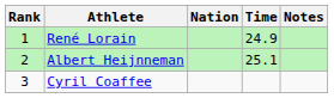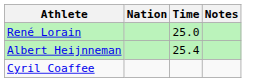 <table class="wikitable sortable" style="text-align:center">
 <tr>
-<th>Rank</th>
 <th>Athlete</th>
 <th>Nation</th>
 <th>Time</th>
 <th>Notes</th>
 </tr>
 <tr bgcolor=bbf3bb>
-<td>1</td>
 <td align=left><a href='#'>René Lorain</a></td>
 <td align=left></td>
-<td>24.9</td>
+<td>25.0</td>
 <td></td>
 </tr>
 <tr bgcolor=bbf3bb>
-<td>2</td>
 <td align=left><a href='#'>Albert Heijnneman</a></td>
 <td align=left></td>
-<td>25.1</td>
+<td>25.4</td>
 <td></td>
 </tr>
 <tr>
-<td>3</td>
 <td align=left><a href='#'>Cyril Coaffee</a></td>
 <td align=left></td>
 <td data-sort-value=30.0></td>
 <td></td>
 </tr>
 </table>
